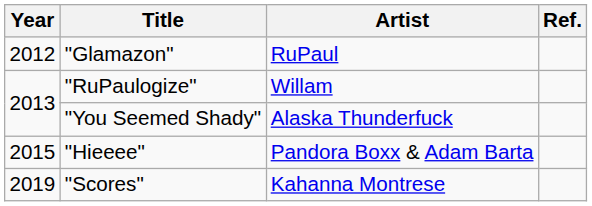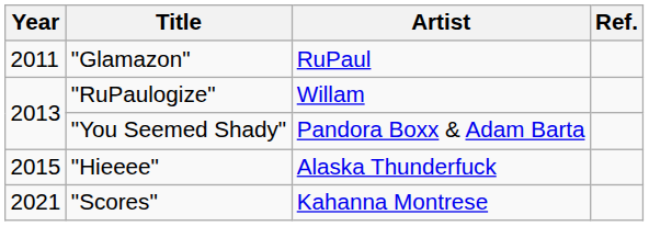 <table class="wikitable">
 <tr>
 <th>Year</th>
 <th>Title</th>
 <th>Artist</th>
 <th>Ref.</th>
 </tr>
 <tr>
-<td>2012</td>
+<td>2011</td>
 <td>"Glamazon"</td>
 <td><a href='#'>RuPaul</a></td>
 <td style="text-align: center;"></td>
 </tr>
 <tr>
 <td rowspan="2">2013</td>
 <td>"RuPaulogize"</td>
 <td><a href='#'>Willam</a></td>
 <td style="text-align: center;"></td>
 </tr>
 <tr>
 <td nowrap>"You Seemed Shady"</td>
-<td><a href='#'>Alaska Thunderfuck</a></td>
+<td nowrap><a href='#'>Pandora Boxx</a> & <a href='#'>Adam Barta</a></td>
 <td style="text-align: center;"></td>
 </tr>
 <tr>
 <td>2015</td>
 <td>"Hieeee"</td>
-<td nowrap><a href='#'>Pandora Boxx</a> & <a href='#'>Adam Barta</a></td>
+<td><a href='#'>Alaska Thunderfuck</a></td>
 <td style="text-align: center;"></td>
 </tr>
 <tr>
-<td>2019</td>
+<td>2021</td>
 <td>"Scores"</td>
 <td><a href='#'>Kahanna Montrese</a></td>
 <td style="text-align: center;"></td>
 </tr>
 </table>
